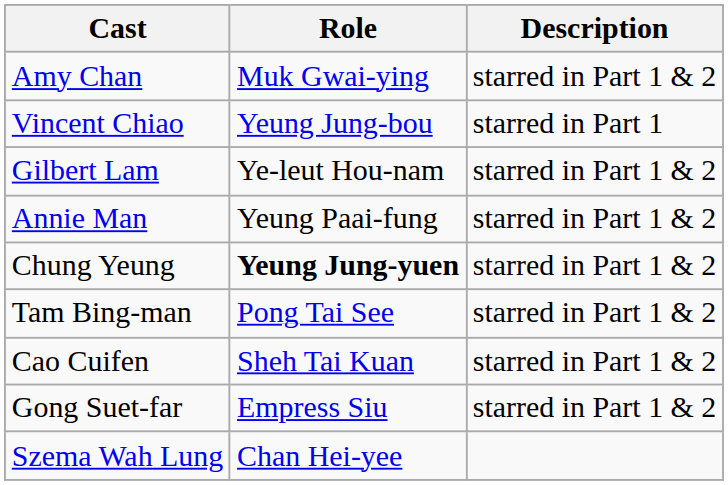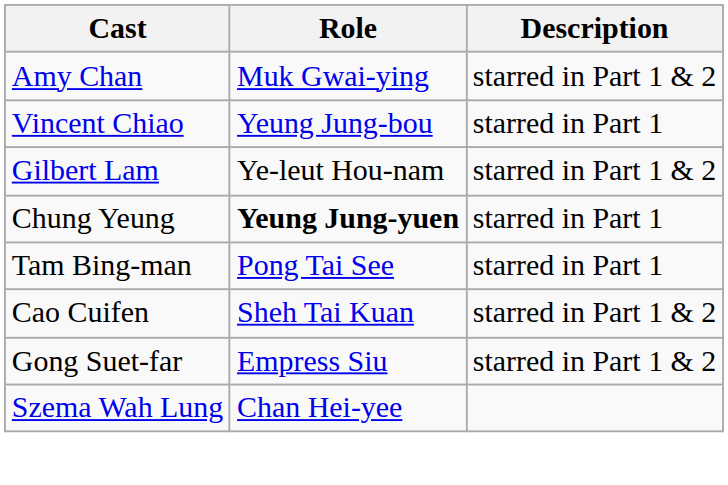 <table class="wikitable">
 <tr>
 <th>Cast</th>
 <th>Role</th>
 <th>Description</th>
 </tr>
 <tr>
 <td><a href='#'>Amy Chan</a></td>
 <td><a href='#'>Muk Gwai-ying</a></td>
 <td>starred in Part 1 & 2</td>
 </tr>
 <tr>
 <td><a href='#'>Vincent Chiao</a></td>
 <td><a href='#'>Yeung Jung-bou</a></td>
 <td>starred in Part 1</td>
 </tr>
 <tr>
 <td><a href='#'>Gilbert Lam</a></td>
 <td>Ye-leut Hou-nam</td>
 <td>starred in Part 1 & 2</td>
 </tr>
 <tr>
-<td><a href='#'>Annie Man</a></td>
-<td>Yeung Paai-fung</td>
-<td>starred in Part 1 & 2</td>
-</tr>
-<tr>
 <td>Chung Yeung</td>
 <td><strong>Yeung Jung-yuen</strong></td>
-<td>starred in Part 1 & 2</td>
+<td>starred in Part 1</td>
 </tr>
 <tr>
 <td>Tam Bing-man</td>
 <td><a href='#'>Pong Tai See</a></td>
-<td>starred in Part 1 & 2</td>
+<td>starred in Part 1</td>
 </tr>
 <tr>
 <td>Cao Cuifen</td>
 <td><a href='#'>Sheh Tai Kuan</a></td>
 <td>starred in Part 1 & 2</td>
 </tr>
 <tr>
 <td>Gong Suet-far</td>
 <td><a href='#'>Empress Siu</a></td>
 <td>starred in Part 1 & 2</td>
 </tr>
 <tr>
 <td><a href='#'>Szema Wah Lung</a></td>
 <td><a href='#'>Chan Hei-yee</a></td>
 <td></td>
 </tr>
 </table>
